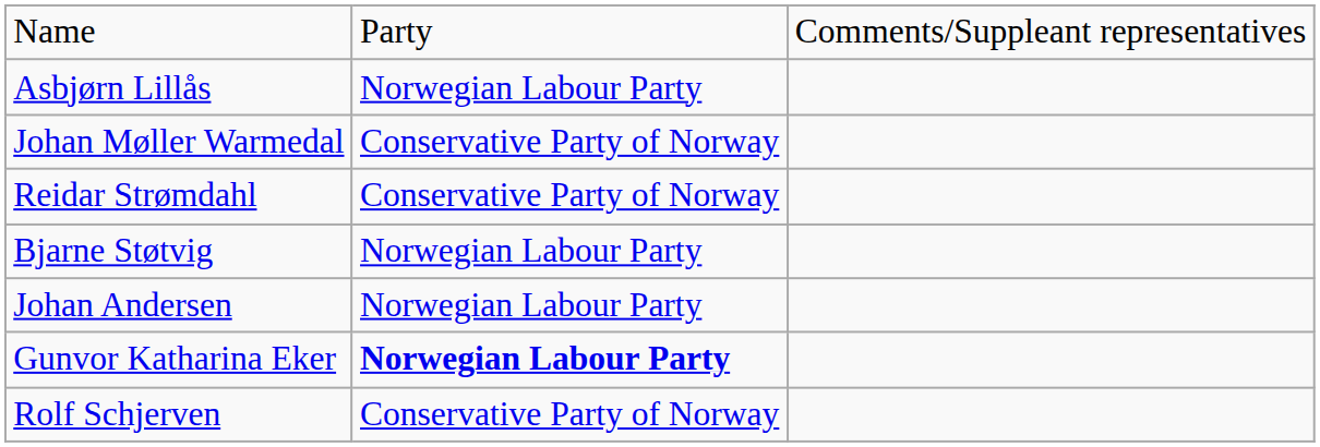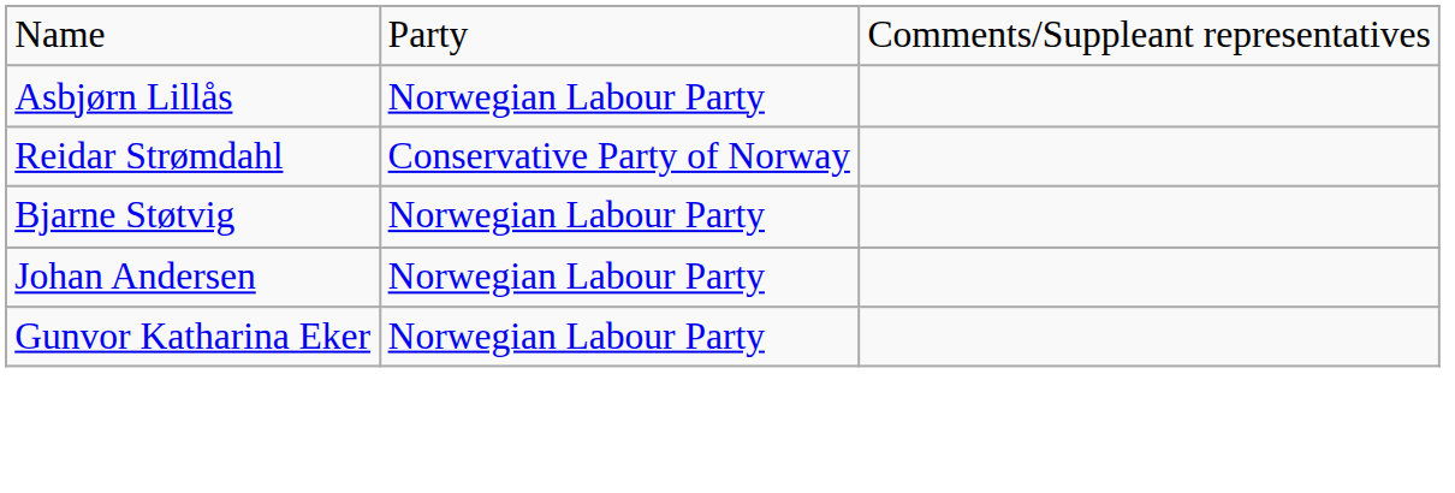 <table class="wikitable">
 <tr>
 <td>Name</td>
 <td>Party</td>
 <td>Comments/Suppleant representatives</td>
 </tr>
 <tr>
 <td><a href='#'>Asbjørn Lillås</a></td>
 <td><a href='#'>Norwegian Labour Party</a></td>
-<td></td>
-</tr>
-<tr>
-<td><a href='#'>Johan Møller Warmedal</a></td>
-<td><a href='#'>Conservative Party of Norway</a></td>
 <td></td>
 </tr>
 <tr>
 <td><a href='#'>Reidar Strømdahl</a></td>
 <td><a href='#'>Conservative Party of Norway</a></td>
 <td></td>
 </tr>
 <tr>
 <td><a href='#'>Bjarne Støtvig</a></td>
 <td><a href='#'>Norwegian Labour Party</a></td>
 <td></td>
 </tr>
 <tr>
 <td><a href='#'>Johan Andersen</a></td>
 <td><a href='#'>Norwegian Labour Party</a></td>
 <td></td>
 </tr>
 <tr>
 <td><a href='#'>Gunvor Katharina Eker</a></td>
-<td><strong><a href='#'>Norwegian Labour Party</a></strong></td>
-<td></td>
-</tr>
-<tr>
-<td><a href='#'>Rolf Schjerven</a></td>
-<td><a href='#'>Conservative Party of Norway</a></td>
+<td><a href='#'>Norwegian Labour Party</a></td>
 <td></td>
 </tr>
 </table>
